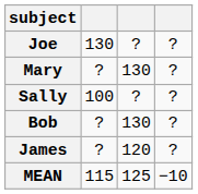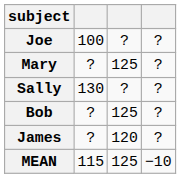 <table class="wikitable" style="text-align:center">
 <tr>
 <th>subject</th>
 <th></th>
 <th></th>
 <th></th>
 </tr>
 <tr>
 <th>Joe</th>
-<td>130</td>
+<td>100</td>
 <td>?</td>
 <td>?</td>
 </tr>
 <tr>
 <th>Mary</th>
 <td>?</td>
-<td>130</td>
+<td>125</td>
 <td>?</td>
 </tr>
 <tr>
 <th>Sally</th>
-<td>100</td>
+<td>130</td>
 <td>?</td>
 <td>?</td>
 </tr>
 <tr>
 <th>Bob</th>
 <td>?</td>
-<td>130</td>
+<td>125</td>
 <td>?</td>
 </tr>
 <tr>
 <th>James</th>
 <td>?</td>
 <td>120</td>
 <td>?</td>
 </tr>
 <tr>
 <th>MEAN</th>
 <td>115</td>
 <td>125</td>
 <td>−10</td>
 </tr>
 </table>
